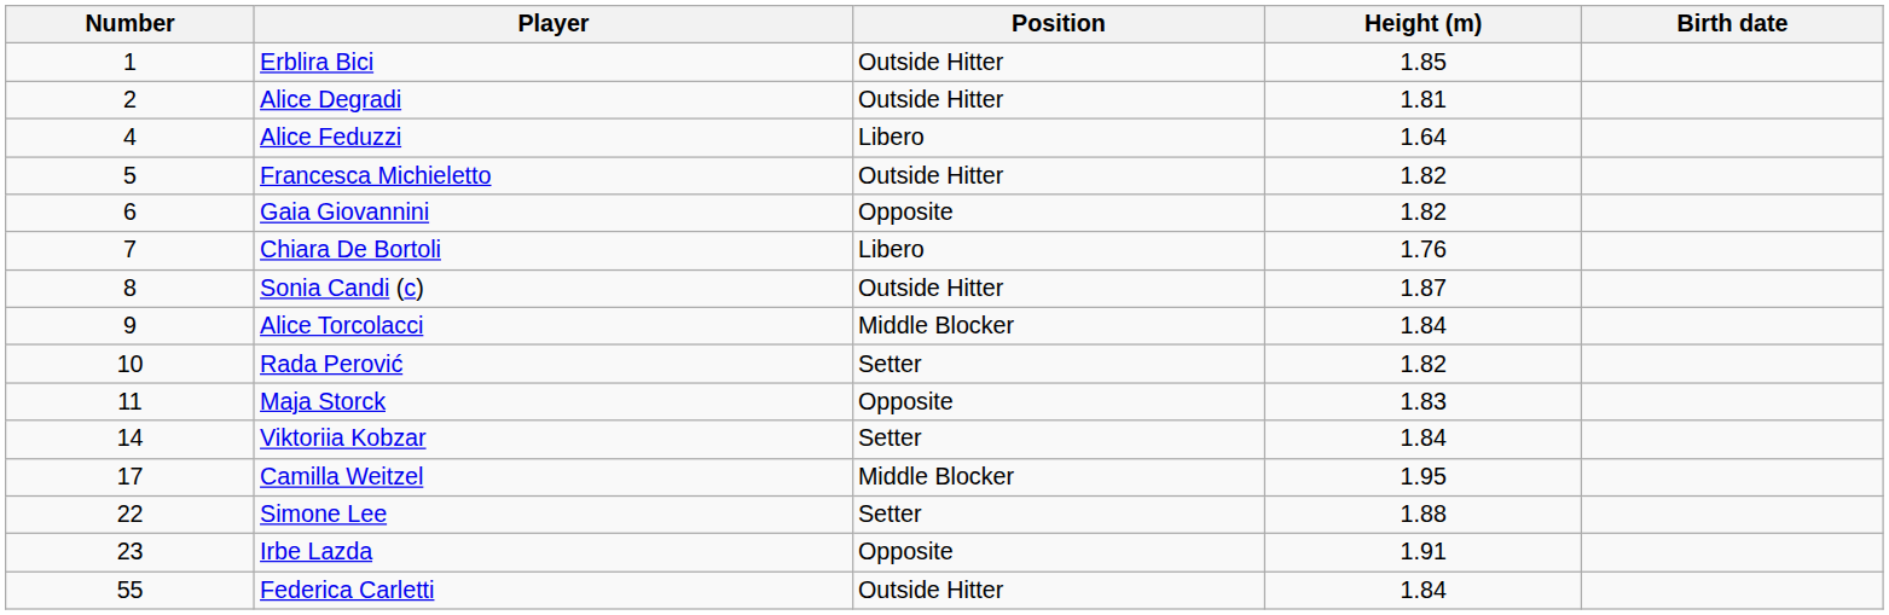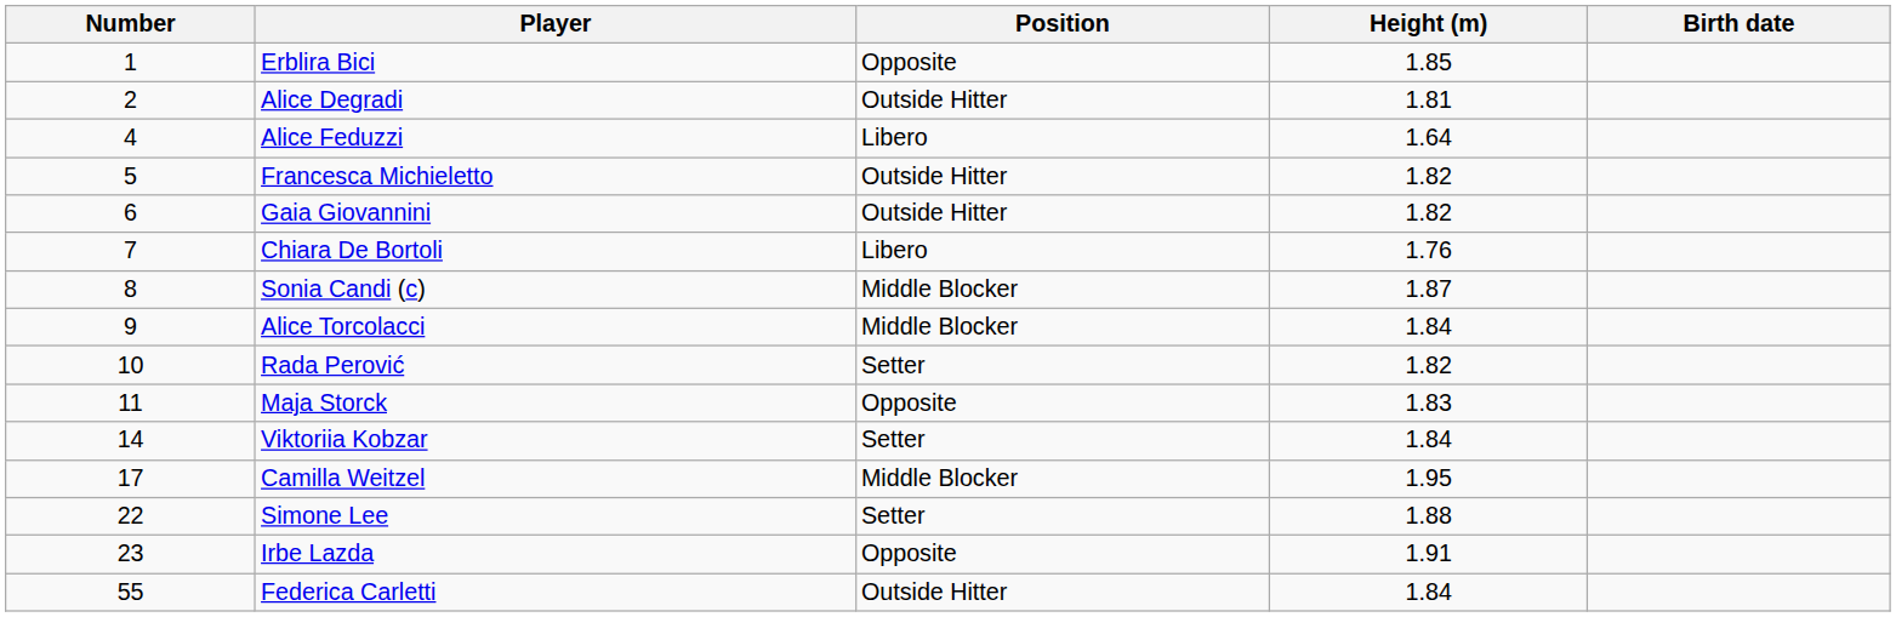 <table class="wikitable" style="width:100%;">
 <tr>
 <th>Number</th>
 <th>Player</th>
 <th>Position</th>
 <th>Height (m)</th>
 <th>Birth date</th>
 </tr>
 <tr>
 <td align=center>1</td>
 <td> <a href='#'>Erblira Bici</a></td>
-<td>Outside Hitter</td>
+<td>Opposite</td>
 <td align=center>1.85</td>
 <td></td>
 </tr>
 <tr>
 <td align=center>2</td>
 <td> <a href='#'>Alice Degradi</a></td>
 <td>Outside Hitter</td>
 <td align=center>1.81</td>
 <td></td>
 </tr>
 <tr>
 <td align=center>4</td>
 <td> <a href='#'>Alice Feduzzi</a></td>
 <td>Libero</td>
 <td align=center>1.64</td>
 <td></td>
 </tr>
 <tr>
 <td align=center>5</td>
 <td> <a href='#'>Francesca Michieletto</a></td>
 <td>Outside Hitter</td>
 <td align=center>1.82</td>
 <td></td>
 </tr>
 <tr>
 <td align=center>6</td>
 <td> <a href='#'>Gaia Giovannini</a></td>
-<td>Opposite</td>
+<td>Outside Hitter</td>
 <td align=center>1.82</td>
 <td></td>
 </tr>
 <tr>
 <td align=center>7</td>
 <td> <a href='#'>Chiara De Bortoli</a></td>
 <td>Libero</td>
 <td align=center>1.76</td>
 <td></td>
 </tr>
 <tr>
 <td align=center>8</td>
 <td> <a href='#'>Sonia Candi</a> (<a href='#'>c</a>)</td>
-<td>Outside Hitter</td>
+<td>Middle Blocker</td>
 <td align=center>1.87</td>
 <td></td>
 </tr>
 <tr>
 <td align=center>9</td>
 <td> <a href='#'>Alice Torcolacci</a></td>
 <td>Middle Blocker</td>
 <td align=center>1.84</td>
 <td></td>
 </tr>
 <tr>
 <td align=center>10</td>
 <td> <a href='#'>Rada Perović</a></td>
 <td>Setter</td>
 <td align=center>1.82</td>
 <td></td>
 </tr>
 <tr>
 <td align=center>11</td>
 <td> <a href='#'>Maja Storck</a></td>
 <td>Opposite</td>
 <td align=center>1.83</td>
 <td></td>
 </tr>
 <tr>
 <td align=center>14</td>
 <td> <a href='#'>Viktoriia Kobzar</a></td>
 <td>Setter</td>
 <td align=center>1.84</td>
 <td></td>
 </tr>
 <tr>
 <td align=center>17</td>
 <td> <a href='#'>Camilla Weitzel</a></td>
 <td>Middle Blocker</td>
 <td align=center>1.95</td>
 <td></td>
 </tr>
 <tr>
 <td align=center>22</td>
 <td> <a href='#'>Simone Lee</a></td>
 <td>Setter</td>
 <td align=center>1.88</td>
 <td></td>
 </tr>
 <tr>
 <td align=center>23</td>
 <td> <a href='#'>Irbe Lazda</a></td>
 <td>Opposite</td>
 <td align=center>1.91</td>
 <td></td>
 </tr>
 <tr>
 <td align=center>55</td>
 <td> <a href='#'>Federica Carletti</a></td>
 <td>Outside Hitter</td>
 <td align=center>1.84</td>
 <td></td>
 </tr>
 </table>
